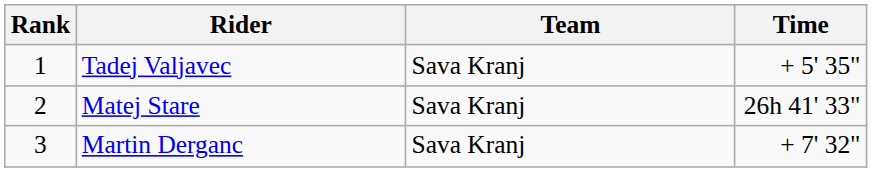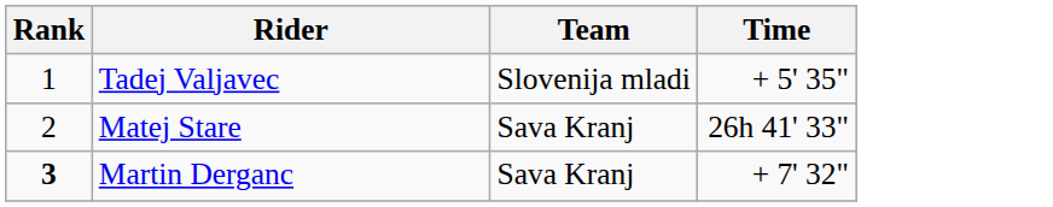 <table class="wikitable">
 <tr>
 <th>Rank</th>
 <th>Rider</th>
 <th>Team</th>
 <th>Time</th>
 </tr>
 <tr>
 <td align=center>1</td>
 <td width=200> <a href='#'>Tadej Valjavec</a> </td>
-<td width=200>Sava Kranj</td>
+<td>Slovenija mladi</td>
 <td align=right>+ 5' 35"</td>
 </tr>
 <tr>
 <td align=center>2</td>
 <td> <a href='#'>Matej Stare</a></td>
 <td>Sava Kranj</td>
 <td width=75 align=right>26h 41' 33"</td>
 </tr>
 <tr>
-<td align=center>3</td>
+<td align=center><strong>3</strong></td>
 <td> <a href='#'>Martin Derganc</a></td>
 <td>Sava Kranj</td>
 <td align=right>+ 7' 32"</td>
 </tr>
 </table>
